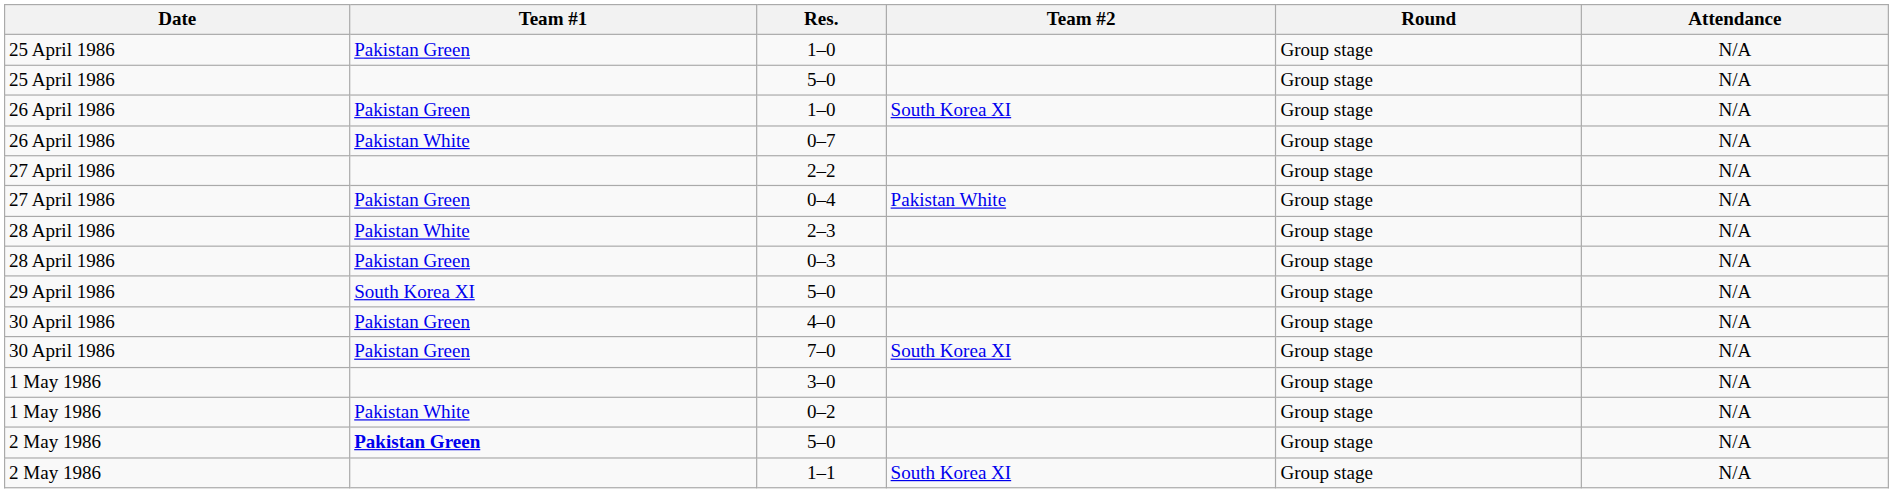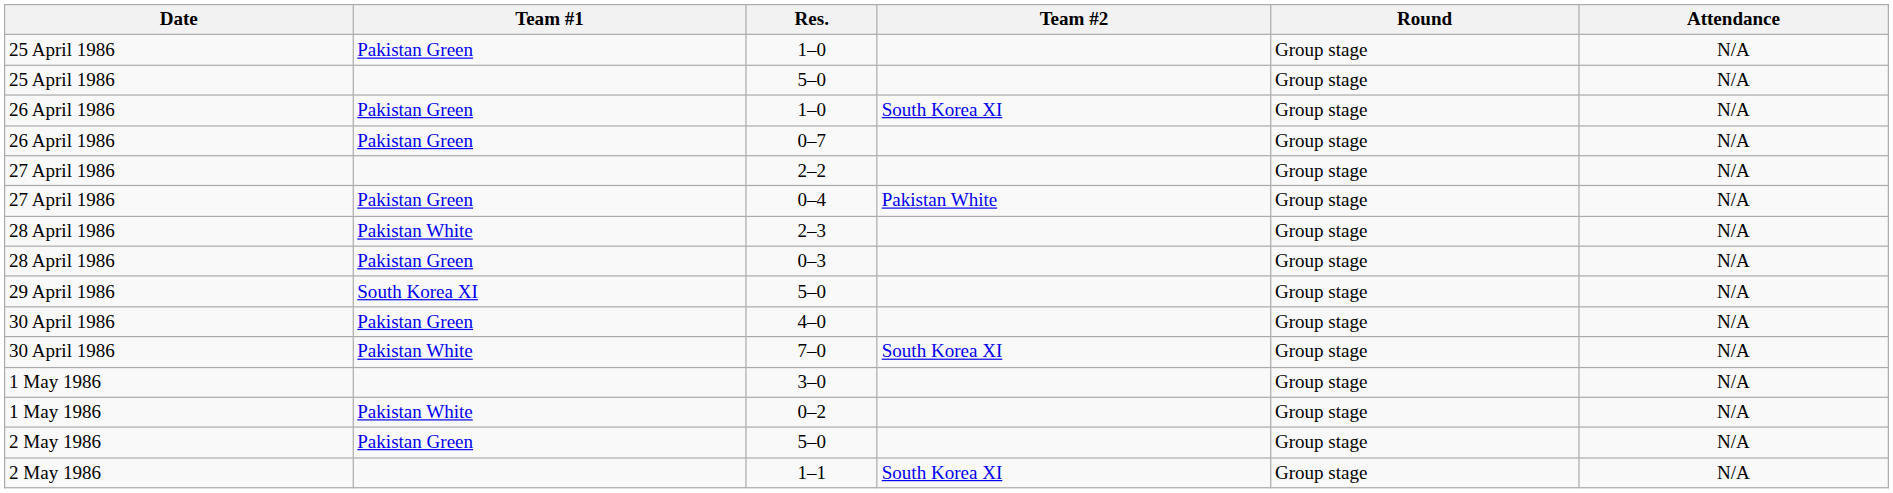 <table class="wikitable" style="text-align:left; width:100%;">
 <tr>
 <th>Date</th>
 <th>Team #1</th>
 <th>Res.</th>
 <th>Team #2</th>
 <th>Round</th>
 <th>Attendance</th>
 </tr>
 <tr>
 <td>25 April 1986</td>
 <td> <a href='#'>Pakistan Green</a></td>
 <td style="text-align:center;">1–0</td>
 <td></td>
 <td>Group stage</td>
 <td style="text-align:center;">N/A</td>
 </tr>
 <tr>
 <td>25 April 1986</td>
 <td></td>
 <td style="text-align:center;">5–0</td>
 <td></td>
 <td>Group stage</td>
 <td style="text-align:center;">N/A</td>
 </tr>
 <tr>
 <td>26 April 1986</td>
 <td> <a href='#'>Pakistan Green</a></td>
 <td style="text-align:center;">1–0</td>
 <td> <a href='#'>South Korea XI</a></td>
 <td>Group stage</td>
 <td style="text-align:center;">N/A</td>
 </tr>
 <tr>
 <td>26 April 1986</td>
-<td> <a href='#'>Pakistan White</a></td>
+<td> <a href='#'>Pakistan Green</a></td>
 <td style="text-align:center;">0–7</td>
 <td></td>
 <td>Group stage</td>
 <td style="text-align:center;">N/A</td>
 </tr>
 <tr>
 <td>27 April 1986</td>
 <td></td>
 <td style="text-align:center;">2–2</td>
 <td></td>
 <td>Group stage</td>
 <td style="text-align:center;">N/A</td>
 </tr>
 <tr>
 <td>27 April 1986</td>
 <td> <a href='#'>Pakistan Green</a></td>
 <td style="text-align:center;">0–4</td>
 <td> <a href='#'>Pakistan White</a></td>
 <td>Group stage</td>
 <td style="text-align:center;">N/A</td>
 </tr>
 <tr>
 <td>28 April 1986</td>
 <td> <a href='#'>Pakistan White</a></td>
 <td style="text-align:center;">2–3</td>
 <td></td>
 <td>Group stage</td>
 <td style="text-align:center;">N/A</td>
 </tr>
 <tr>
 <td>28 April 1986</td>
 <td> <a href='#'>Pakistan Green</a></td>
 <td style="text-align:center;">0–3</td>
 <td></td>
 <td>Group stage</td>
 <td style="text-align:center;">N/A</td>
 </tr>
 <tr>
 <td>29 April 1986</td>
 <td> <a href='#'>South Korea XI</a></td>
 <td style="text-align:center;">5–0</td>
 <td></td>
 <td>Group stage</td>
 <td style="text-align:center;">N/A</td>
 </tr>
 <tr>
 <td>30 April 1986</td>
 <td> <a href='#'>Pakistan Green</a></td>
 <td style="text-align:center;">4–0</td>
 <td></td>
 <td>Group stage</td>
 <td style="text-align:center;">N/A</td>
 </tr>
 <tr>
 <td>30 April 1986</td>
-<td> <a href='#'>Pakistan Green</a></td>
+<td> <a href='#'>Pakistan White</a></td>
 <td style="text-align:center;">7–0</td>
 <td> <a href='#'>South Korea XI</a></td>
 <td>Group stage</td>
 <td style="text-align:center;">N/A</td>
 </tr>
 <tr>
 <td>1 May 1986</td>
 <td></td>
 <td style="text-align:center;">3–0</td>
 <td></td>
 <td>Group stage</td>
 <td style="text-align:center;">N/A</td>
 </tr>
 <tr>
 <td>1 May 1986</td>
 <td> <a href='#'>Pakistan White</a></td>
 <td style="text-align:center;">0–2</td>
 <td></td>
 <td>Group stage</td>
 <td style="text-align:center;">N/A</td>
 </tr>
 <tr>
 <td>2 May 1986</td>
-<td><strong> <a href='#'>Pakistan Green</a></strong></td>
+<td> <a href='#'>Pakistan Green</a></td>
 <td style="text-align:center;">5–0</td>
 <td></td>
 <td>Group stage</td>
 <td style="text-align:center;">N/A</td>
 </tr>
 <tr>
 <td>2 May 1986</td>
 <td></td>
 <td style="text-align:center;">1–1</td>
 <td> <a href='#'>South Korea XI</a></td>
 <td>Group stage</td>
 <td style="text-align:center;">N/A</td>
 </tr>
 </table>
